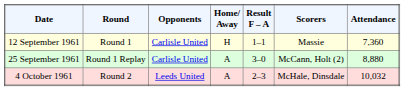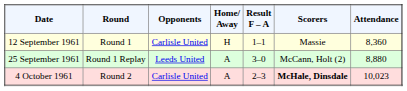 <table border="2" cellpadding="4" style="border-collapse:collapse; text-align:center; font-size:smaller;">
 <tr style="background:#f0f6ff;">
 <th><strong>Date</strong></th>
 <th><strong>Round</strong></th>
 <th><strong>Opponents</strong></th>
 <th><strong>Home/<br>Away</strong></th>
 <th><strong>Result<br>F – A</strong></th>
 <th><strong>Scorers</strong></th>
 <th><strong>Attendance</strong></th>
 </tr>
 <tr style="background:#ffd;">
 <td>12 September 1961</td>
 <td>Round 1</td>
 <td><a href='#'>Carlisle United</a></td>
 <td>H</td>
 <td>1–1</td>
 <td>Massie</td>
-<td>7,360</td>
+<td>8,360</td>
 </tr>
 <tr style="background:#dfd;">
 <td>25 September 1961</td>
 <td>Round 1 Replay</td>
-<td><a href='#'>Carlisle United</a></td>
+<td><a href='#'>Leeds United</a></td>
 <td>A</td>
 <td>3–0</td>
 <td>McCann, Holt (2)</td>
 <td>8,880</td>
 </tr>
 <tr style="background:#fdd;">
 <td>4 October 1961</td>
 <td>Round 2</td>
-<td><a href='#'>Leeds United</a></td>
+<td><a href='#'>Carlisle United</a></td>
 <td>A</td>
 <td>2–3</td>
-<td>McHale, Dinsdale</td>
-<td>10,032</td>
+<td><strong>McHale, Dinsdale</strong></td>
+<td>10,023</td>
 </tr>
 </table>
